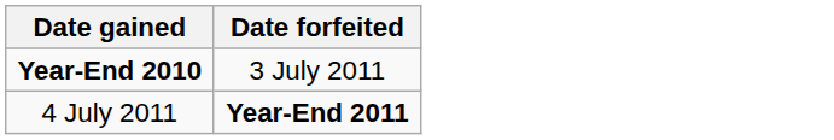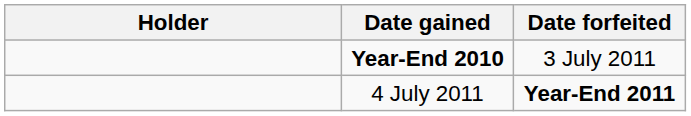 <table class="wikitable" style="font-size:95%">
 <tr>
+<th style="width:222px;">Holder</th>
 <th style="width:110px;">Date gained</th>
 <th style="width:110px;">Date forfeited</th>
 </tr>
 <tr>
+<td></td>
 <td style="text-align:center;"><strong>Year-End 2010</strong></td>
 <td style="text-align:center;">3 July 2011</td>
 </tr>
 <tr>
+<td></td>
 <td style="text-align:center;">4 July 2011</td>
 <td style="text-align:center;"><strong>Year-End 2011</strong></td>
 </tr>
 </table>
